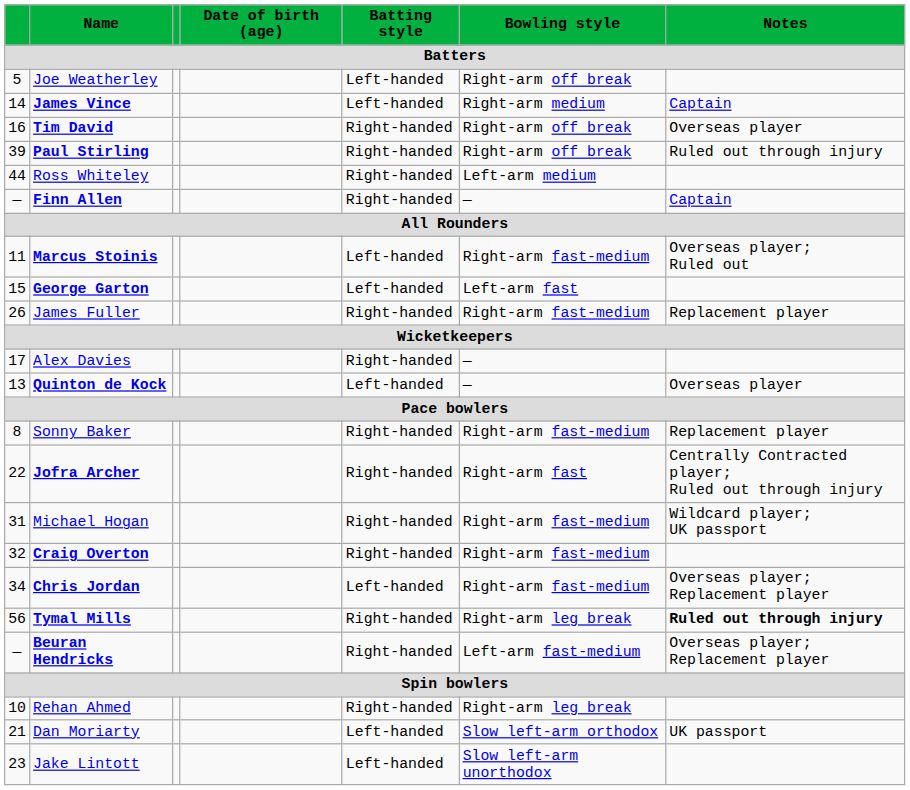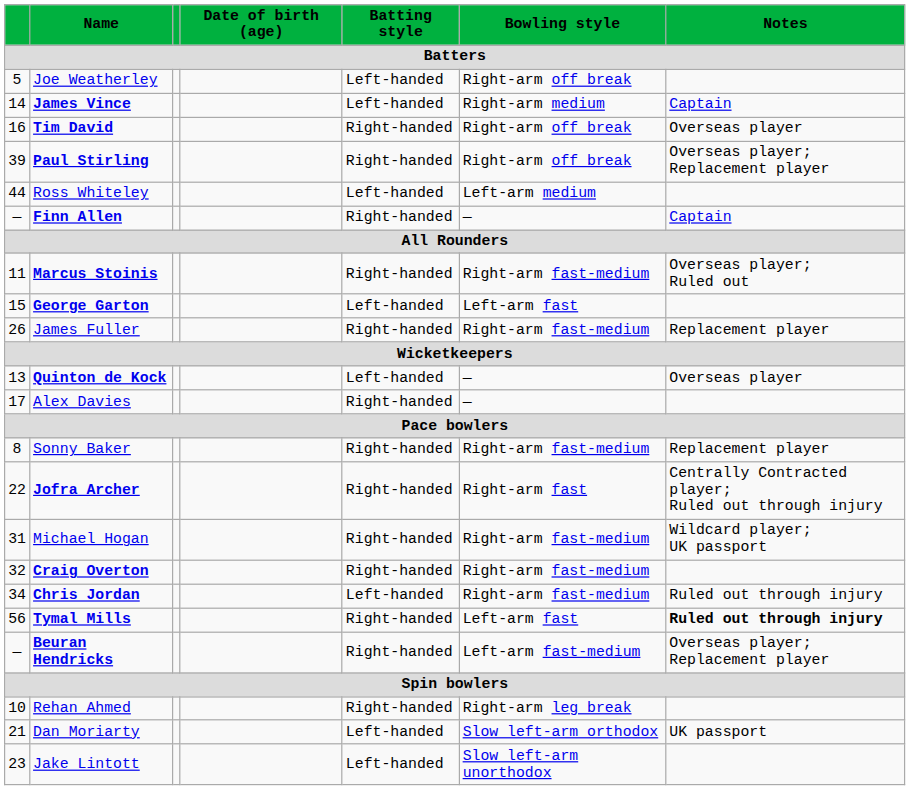 <table class="wikitable" style="font-size:95%;" width="85%">
 <tr>
 <th style="background:#00B13F; color:black"></th>
 <th style="background:#00B13F; color:black">Name</th>
 <th style="background:#00B13F; color:black"></th>
 <th style="background:#00B13F; color:black">Date of birth (age)</th>
 <th style="background:#00B13F; color:black">Batting style</th>
 <th style="background:#00B13F; color:black">Bowling style</th>
 <th style="background:#00B13F; color:black">Notes</th>
 </tr>
 <tr>
 <th colspan="7" style="background: #DCDCDC" align=right>Batters</th>
 </tr>
 <tr>
 <td style="text-align:center">5</td>
 <td><a href='#'>Joe Weatherley</a></td>
 <td style="text-align:center"></td>
 <td></td>
 <td>Left-handed</td>
 <td>Right-arm <a href='#'>off break</a></td>
 <td></td>
 </tr>
 <tr>
 <td style="text-align:center">14</td>
 <td><strong><a href='#'>James Vince</a></strong></td>
 <td style="text-align:center"></td>
 <td></td>
 <td>Left-handed</td>
 <td>Right-arm <a href='#'>medium</a></td>
 <td><a href='#'>Captain</a></td>
 </tr>
 <tr>
 <td style="text-align:center">16</td>
 <td><strong><a href='#'>Tim David</a></strong></td>
 <td style="text-align:center"></td>
 <td></td>
 <td>Right-handed</td>
 <td>Right-arm <a href='#'>off break</a></td>
 <td>Overseas player</td>
 </tr>
 <tr>
 <td style="text-align:center">39</td>
 <td><strong><a href='#'>Paul Stirling</a></strong></td>
 <td style="text-align:center"></td>
 <td></td>
 <td>Right-handed</td>
 <td>Right-arm <a href='#'>off break</a></td>
-<td>Ruled out through injury</td>
+<td>Overseas player; <br> Replacement player</td>
 </tr>
 <tr>
 <td style="text-align:center">44</td>
 <td><a href='#'>Ross Whiteley</a></td>
 <td style="text-align:center"></td>
 <td></td>
-<td>Right-handed</td>
+<td>Left-handed</td>
 <td>Left-arm <a href='#'>medium</a></td>
 <td></td>
 </tr>
 <tr>
 <td style="text-align:center">—</td>
 <td><strong><a href='#'>Finn Allen</a></strong></td>
 <td style="text-align:center"></td>
 <td></td>
 <td>Right-handed</td>
 <td>—</td>
 <td><a href='#'>Captain</a></td>
 </tr>
 <tr>
 <th colspan="7" style="background: #DCDCDC" align=right>All Rounders</th>
 </tr>
 <tr>
 <td style="text-align:center">11</td>
 <td><strong><a href='#'>Marcus Stoinis</a></strong></td>
 <td style="text-align:center"></td>
 <td></td>
-<td>Left-handed</td>
+<td>Right-handed</td>
 <td>Right-arm <a href='#'>fast-medium</a></td>
 <td>Overseas player; <br> Ruled out</td>
 </tr>
 <tr>
 <td style="text-align:center">15</td>
 <td><strong><a href='#'>George Garton</a></strong></td>
 <td style="text-align:center"></td>
 <td></td>
 <td>Left-handed</td>
 <td>Left-arm <a href='#'>fast</a></td>
 <td></td>
 </tr>
 <tr>
 <td style="text-align:center">26</td>
 <td><a href='#'>James Fuller</a></td>
 <td style="text-align:center"></td>
 <td></td>
 <td>Right-handed</td>
 <td>Right-arm <a href='#'>fast-medium</a></td>
 <td>Replacement player</td>
 </tr>
 <tr>
 <th colspan="7" style="background: #DCDCDC" align="right">Wicketkeepers</th>
 </tr>
 <tr>
+<td style="text-align:center">13</td>
+<td><strong><a href='#'>Quinton de Kock</a></strong></td>
+<td style="text-align:center"></td>
+<td></td>
+<td>Left-handed</td>
+<td>—</td>
+<td>Overseas player</td>
+</tr>
+<tr>
 <td style="text-align:center">17</td>
 <td><a href='#'>Alex Davies</a></td>
 <td style="text-align:center"></td>
 <td></td>
 <td>Right-handed</td>
 <td>—</td>
 <td></td>
-</tr>
-<tr>
-<td style="text-align:center">13</td>
-<td><strong><a href='#'>Quinton de Kock</a></strong></td>
-<td style="text-align:center"></td>
-<td></td>
-<td>Left-handed</td>
-<td>—</td>
-<td>Overseas player</td>
 </tr>
 <tr>
 <th colspan="7" style="background: #DCDCDC" align="right">Pace bowlers</th>
 </tr>
 <tr>
 <td style="text-align:center">8</td>
 <td><a href='#'>Sonny Baker</a></td>
 <td style="text-align:center"></td>
 <td></td>
 <td>Right-handed</td>
 <td>Right-arm <a href='#'>fast-medium</a></td>
 <td>Replacement player</td>
 </tr>
 <tr>
 <td style="text-align:center">22</td>
 <td><strong><a href='#'>Jofra Archer</a></strong></td>
 <td style="text-align:center"></td>
 <td></td>
 <td>Right-handed</td>
 <td>Right-arm <a href='#'>fast</a></td>
 <td>Centrally Contracted player; <br> Ruled out through injury</td>
 </tr>
 <tr>
 <td style="text-align:center">31</td>
 <td><a href='#'>Michael Hogan</a></td>
 <td style="text-align:center"></td>
 <td></td>
 <td>Right-handed</td>
 <td>Right-arm <a href='#'>fast-medium</a></td>
 <td>Wildcard player; <br> UK passport</td>
 </tr>
 <tr>
 <td style="text-align:center">32</td>
 <td><strong><a href='#'>Craig Overton</a></strong></td>
 <td style="text-align:center"></td>
 <td></td>
 <td>Right-handed</td>
 <td>Right-arm <a href='#'>fast-medium</a></td>
 <td></td>
 </tr>
 <tr>
 <td style="text-align:center">34</td>
 <td><strong><a href='#'>Chris Jordan</a></strong></td>
 <td style="text-align:center"></td>
 <td></td>
 <td>Left-handed</td>
 <td>Right-arm <a href='#'>fast-medium</a></td>
-<td>Overseas player; <br> Replacement player</td>
+<td>Ruled out through injury</td>
 </tr>
 <tr>
 <td style="text-align:center">56</td>
 <td><strong><a href='#'>Tymal Mills</a></strong></td>
 <td style="text-align:center"></td>
 <td></td>
 <td>Right-handed</td>
-<td>Right-arm <a href='#'>leg break</a></td>
+<td>Left-arm <a href='#'>fast</a></td>
 <td><strong>Ruled out through injury</strong></td>
 </tr>
 <tr>
 <td style="text-align:center">—</td>
 <td><strong><a href='#'>Beuran Hendricks</a></strong></td>
 <td style="text-align:center"></td>
 <td></td>
 <td>Right-handed</td>
 <td>Left-arm <a href='#'>fast-medium</a></td>
 <td>Overseas player; <br> Replacement player</td>
 </tr>
 <tr>
 <th colspan="7" style="background: #DCDCDC" align="right">Spin bowlers</th>
 </tr>
 <tr>
 <td style="text-align:center">10</td>
 <td><a href='#'>Rehan Ahmed</a></td>
 <td style="text-align:center"></td>
 <td></td>
 <td>Right-handed</td>
 <td>Right-arm <a href='#'>leg break</a></td>
 <td></td>
 </tr>
 <tr>
 <td style="text-align:center">21</td>
 <td><a href='#'>Dan Moriarty</a></td>
 <td style="text-align:center"></td>
 <td></td>
 <td>Left-handed</td>
 <td><a href='#'>Slow left-arm orthodox</a></td>
 <td>UK passport</td>
 </tr>
 <tr>
 <td style="text-align:center">23</td>
 <td><a href='#'>Jake Lintott</a></td>
 <td style="text-align:center"></td>
 <td></td>
 <td>Left-handed</td>
 <td><a href='#'>Slow left-arm unorthodox</a></td>
 <td></td>
 </tr>
 </table>
